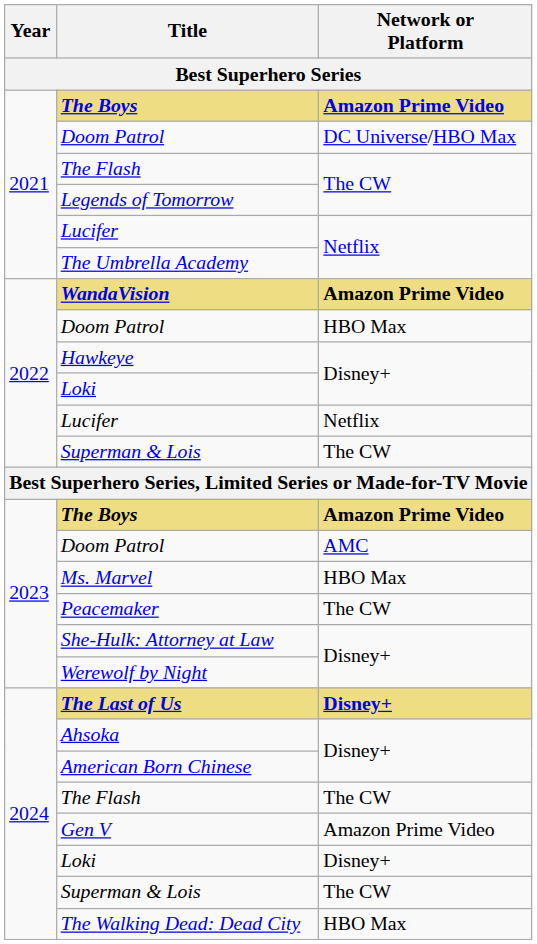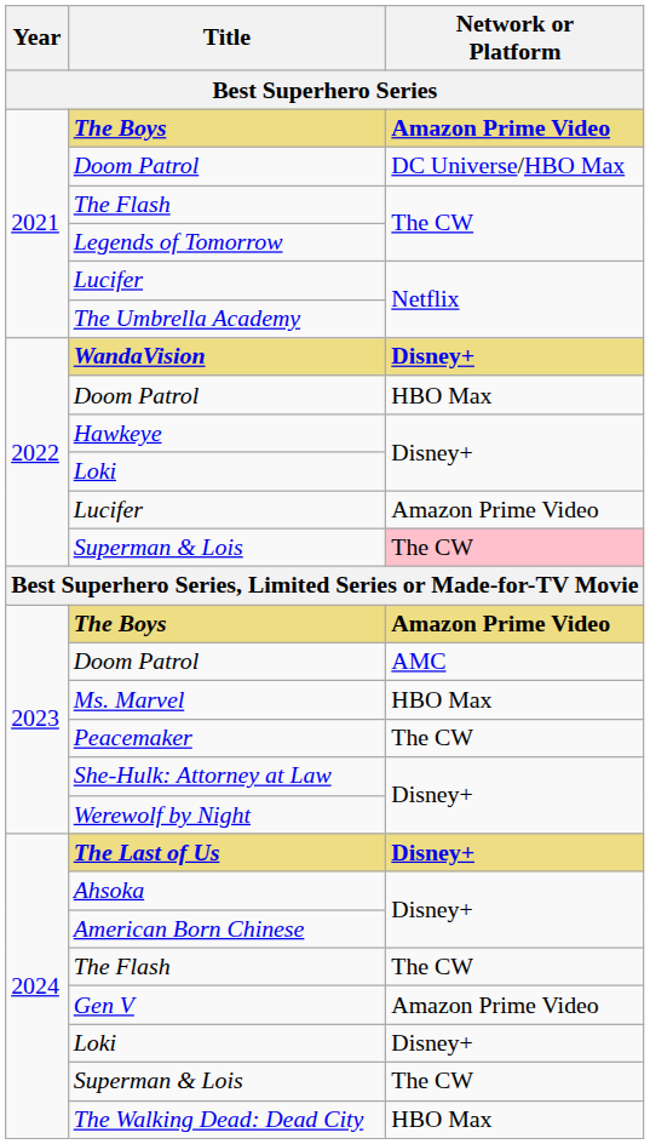 <table class="wikitable">
 <tr>
 <th>Year</th>
 <th>Title</th>
 <th>Network or<br>Platform</th>
 </tr>
 <tr>
 <th colspan="3">Best Superhero Series</th>
 </tr>
 <tr>
 <td rowspan="6"><a href='#'>2021</a></td>
 <td style="background:#EEDD82"><strong><em><a href='#'>The Boys</a></em></strong></td>
 <td style="background:#EEDD82"><strong><a href='#'>Amazon Prime Video</a></strong></td>
 </tr>
 <tr>
 <td><em><a href='#'>Doom Patrol</a></em></td>
 <td><a href='#'>DC Universe</a>/<a href='#'>HBO Max</a></td>
 </tr>
 <tr>
 <td><em><a href='#'>The Flash</a></em></td>
 <td rowspan="2"><a href='#'>The CW</a></td>
 </tr>
 <tr>
 <td><em><a href='#'>Legends of Tomorrow</a></em></td>
 </tr>
 <tr>
 <td><em><a href='#'>Lucifer</a></em></td>
 <td rowspan="2"><a href='#'>Netflix</a></td>
 </tr>
 <tr>
 <td><em><a href='#'>The Umbrella Academy</a></em></td>
 </tr>
 <tr>
 <td rowspan="6"><a href='#'>2022</a></td>
 <td style="background:#EEDD82"><strong><em><a href='#'>WandaVision</a></em></strong></td>
-<td style="background:#EEDD82"><strong>Amazon Prime Video</strong></td>
+<td style="background:#EEDD82"><strong><a href='#'>Disney+</a></strong></td>
 </tr>
 <tr>
 <td><em>Doom Patrol</em></td>
 <td>HBO Max</td>
 </tr>
 <tr>
 <td><em><a href='#'>Hawkeye</a></em></td>
 <td rowspan="2">Disney+</td>
 </tr>
 <tr>
 <td><em><a href='#'>Loki</a></em></td>
 </tr>
 <tr>
 <td><em>Lucifer</em></td>
-<td>Netflix</td>
+<td>Amazon Prime Video</td>
 </tr>
 <tr>
 <td><em><a href='#'>Superman & Lois</a></em></td>
-<td>The CW</td>
+<td style="background: pink;">The CW</td>
 </tr>
 <tr>
 <th colspan="3">Best Superhero Series, Limited Series or Made-for-TV Movie</th>
 </tr>
 <tr>
 <td rowspan="6"><a href='#'>2023</a></td>
 <td style="background:#EEDD82"><strong><em>The Boys</em></strong></td>
 <td style="background:#EEDD82"><strong>Amazon Prime Video</strong></td>
 </tr>
 <tr>
 <td><em>Doom Patrol</em></td>
 <td><a href='#'>AMC</a></td>
 </tr>
 <tr>
 <td><em><a href='#'>Ms. Marvel</a></em></td>
 <td>HBO Max</td>
 </tr>
 <tr>
 <td><em><a href='#'>Peacemaker</a></em></td>
 <td>The CW</td>
 </tr>
 <tr>
 <td><em><a href='#'>She-Hulk: Attorney at Law</a></em></td>
 <td rowspan="2">Disney+</td>
 </tr>
 <tr>
 <td><em><a href='#'>Werewolf by Night</a></em></td>
 </tr>
 <tr>
 <td rowspan="8"><a href='#'>2024</a></td>
 <td style="background:#EEDD82"><strong><em><a href='#'>The Last of Us</a></em></strong></td>
 <td style="background:#EEDD82"><strong><a href='#'>Disney+</a></strong></td>
 </tr>
 <tr>
 <td><em><a href='#'>Ahsoka</a></em></td>
 <td rowspan="2">Disney+</td>
 </tr>
 <tr>
 <td><em><a href='#'>American Born Chinese</a></em></td>
 </tr>
 <tr>
 <td><em>The Flash</em></td>
 <td>The CW</td>
 </tr>
 <tr>
 <td><em><a href='#'>Gen V</a></em></td>
 <td>Amazon Prime Video</td>
 </tr>
 <tr>
 <td><em>Loki</em></td>
 <td>Disney+</td>
 </tr>
 <tr>
 <td><em>Superman & Lois</em></td>
 <td>The CW</td>
 </tr>
 <tr>
 <td><em><a href='#'>The Walking Dead: Dead City</a></em></td>
 <td>HBO Max</td>
 </tr>
 </table>
